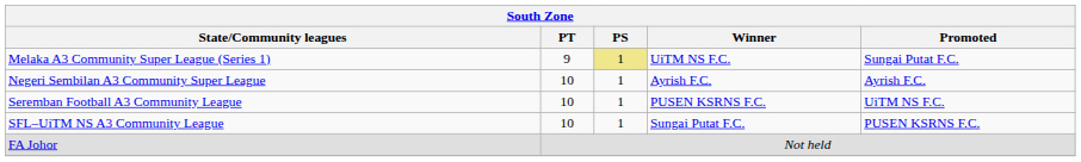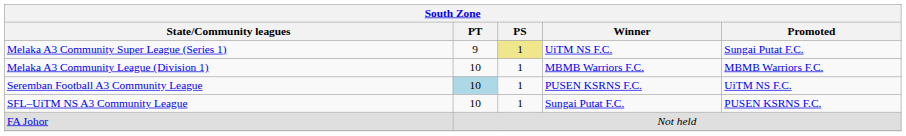 <table class="wikitable sortable" style="width:100%;">
 <tr>
 <th colspan="5"><strong><a href='#'>South Zone</a></strong></th>
 </tr>
 <tr>
 <th style="width:50%;">State/Community leagues</th>
 <th style="width:5%;">PT</th>
 <th style="width:5%;">PS</th>
 <th style="width:20%;">Winner</th>
 <th style="width:25%;">Promoted</th>
 </tr>
 <tr>
 <td> <a href='#'>Melaka A3 Community Super League (Series 1)</a></td>
 <td style="text-align:center">9</td>
 <td style="background: khaki; text-align:center">1</td>
 <td><a href='#'>UiTM NS F.C.</a></td>
 <td><a href='#'>Sungai Putat F.C.</a></td>
 </tr>
 <tr>
-<td> <a href='#'>Negeri Sembilan A3 Community Super League</a></td>
+<td> <a href='#'>Melaka A3 Community League (Division 1)</a></td>
 <td style="text-align:center">10</td>
 <td style="text-align:center">1</td>
-<td><a href='#'>Ayrish F.C.</a></td>
-<td><a href='#'>Ayrish F.C.</a></td>
+<td><a href='#'>MBMB Warriors F.C.</a></td>
+<td><a href='#'>MBMB Warriors F.C.</a></td>
 </tr>
 <tr>
 <td> <a href='#'>Seremban Football A3 Community League</a></td>
-<td style="text-align:center">10</td>
+<td style="background: lightblue; text-align:center">10</td>
 <td style="text-align:center">1</td>
 <td><a href='#'>PUSEN KSRNS F.C.</a></td>
 <td><a href='#'>UiTM NS F.C.</a></td>
 </tr>
 <tr>
 <td> <a href='#'>SFL–UiTM NS A3 Community League</a></td>
 <td style="text-align:center">10</td>
 <td style="text-align:center">1</td>
 <td><a href='#'>Sungai Putat F.C.</a></td>
 <td><a href='#'>PUSEN KSRNS F.C.</a></td>
 </tr>
 <tr bgcolor="#DFDFDF">
 <td> <a href='#'>FA Johor</a></td>
 <td colspan="4" align="center"><em>Not held</em></td>
 </tr>
 <tr>
 </tr>
 </table>
